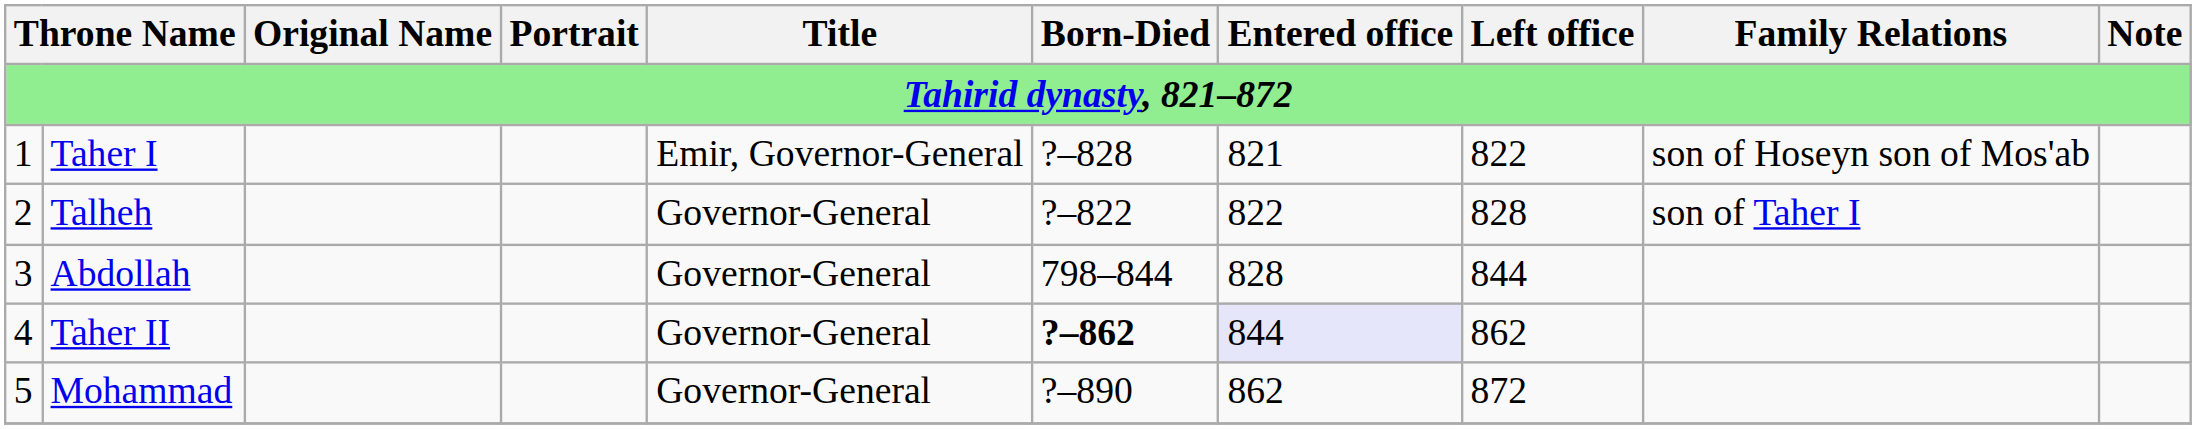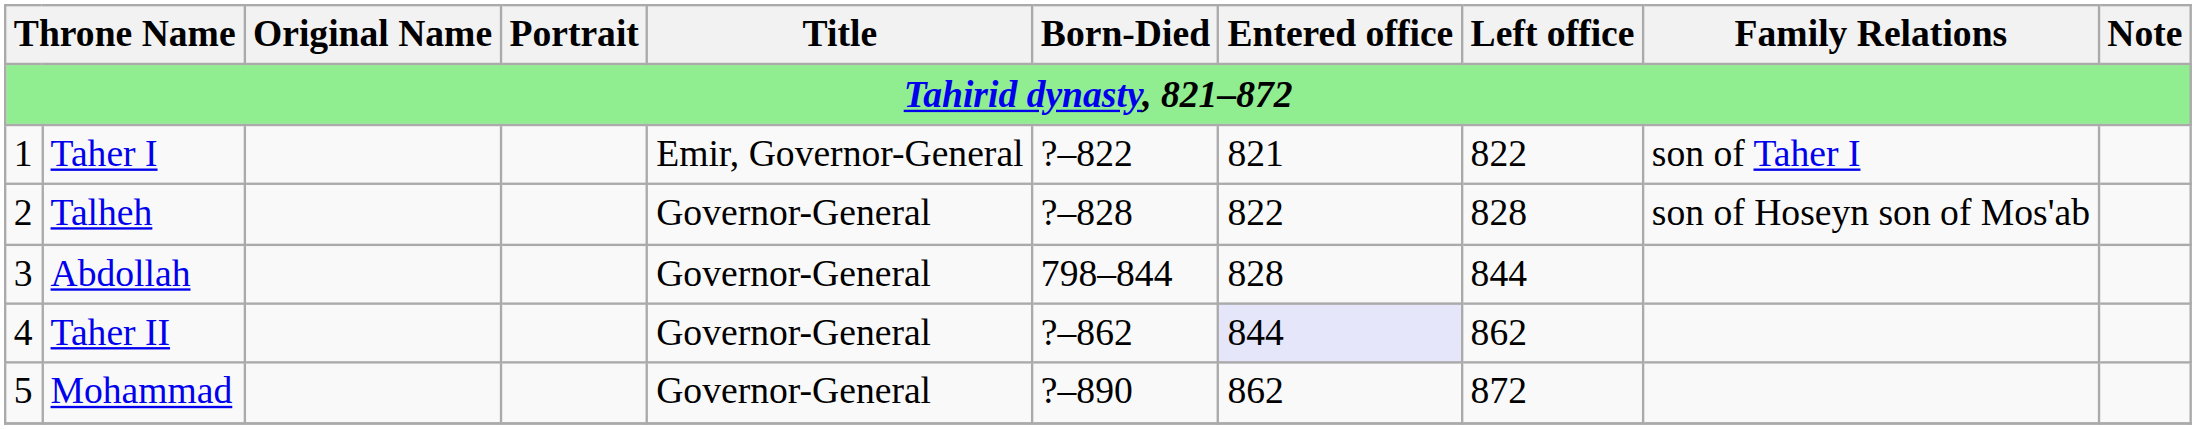 <table class="wikitable">
 <tr>
 <th colspan=2>Throne Name</th>
 <th>Original Name</th>
 <th>Portrait</th>
 <th>Title</th>
 <th>Born-Died</th>
 <th>Entered office</th>
 <th>Left office</th>
 <th>Family Relations</th>
 <th>Note</th>
 </tr>
 <tr>
 <td colspan="10" align=center style="background-color:Lightgreen"><strong><em><a href='#'>Tahirid dynasty</a>, 821–872</em></strong></td>
 </tr>
 <tr>
 <td>1</td>
 <td><a href='#'>Taher I</a></td>
 <td></td>
 <td></td>
 <td>Emir, Governor-General</td>
-<td>?–828</td>
+<td>?–822</td>
 <td>821</td>
 <td>822</td>
-<td>son of Hoseyn son of Mos'ab</td>
+<td>son of <a href='#'>Taher I</a></td>
 <td></td>
 </tr>
 <tr>
 <td>2</td>
 <td><a href='#'>Talheh</a></td>
 <td></td>
 <td></td>
 <td>Governor-General</td>
-<td>?–822</td>
+<td>?–828</td>
 <td>822</td>
 <td>828</td>
-<td>son of <a href='#'>Taher I</a></td>
+<td>son of Hoseyn son of Mos'ab</td>
 <td></td>
 </tr>
 <tr>
 <td>3</td>
 <td><a href='#'>Abdollah</a></td>
 <td></td>
 <td></td>
 <td>Governor-General</td>
 <td>798–844</td>
 <td>828</td>
 <td>844</td>
 <td></td>
 <td></td>
 </tr>
 <tr>
 <td>4</td>
 <td><a href='#'>Taher II</a></td>
 <td></td>
 <td></td>
 <td>Governor-General</td>
-<td><strong>?–862</strong></td>
+<td>?–862</td>
 <td style="background: lavender;">844</td>
 <td>862</td>
 <td></td>
 <td></td>
 </tr>
 <tr>
 <td>5</td>
 <td><a href='#'>Mohammad</a></td>
 <td></td>
 <td></td>
 <td>Governor-General</td>
 <td>?–890</td>
 <td>862</td>
 <td>872</td>
 <td></td>
 <td></td>
 </tr>
 <tr>
 </tr>
 </table>
